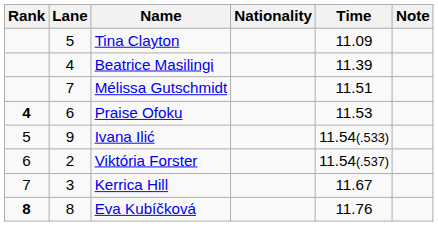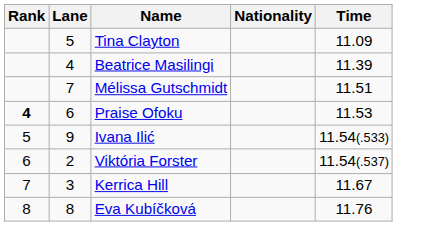 <table class="wikitable sortable" style="text-align:center">
 <tr>
 <th>Rank</th>
 <th>Lane</th>
 <th>Name</th>
 <th>Nationality</th>
 <th>Time</th>
-<th>Note</th>
 </tr>
 <tr>
 <td></td>
 <td>5</td>
 <td align=left><a href='#'>Tina Clayton</a></td>
 <td align=left></td>
 <td>11.09</td>
-<td></td>
 </tr>
 <tr>
 <td></td>
 <td>4</td>
 <td align=left><a href='#'>Beatrice Masilingi</a></td>
 <td align=left></td>
 <td>11.39</td>
-<td></td>
 </tr>
 <tr>
 <td></td>
 <td>7</td>
 <td align=left><a href='#'>Mélissa Gutschmidt</a></td>
 <td align=left></td>
 <td>11.51</td>
-<td></td>
 </tr>
 <tr>
 <td><strong>4</strong></td>
 <td>6</td>
 <td align=left><a href='#'>Praise Ofoku</a></td>
 <td align=left></td>
 <td>11.53</td>
-<td></td>
 </tr>
 <tr>
 <td>5</td>
 <td>9</td>
 <td align=left><a href='#'>Ivana Ilić</a></td>
 <td align=left></td>
 <td>11.54<small>(.533)</small></td>
-<td></td>
 </tr>
 <tr>
 <td>6</td>
 <td>2</td>
 <td align=left><a href='#'>Viktória Forster</a></td>
 <td align=left></td>
 <td>11.54<small>(.537)</small></td>
-<td></td>
 </tr>
 <tr>
 <td>7</td>
 <td>3</td>
 <td align=left><a href='#'>Kerrica Hill</a></td>
 <td align=left></td>
 <td>11.67</td>
-<td></td>
 </tr>
 <tr>
-<td><strong>8</strong></td>
+<td>8</td>
 <td>8</td>
 <td align=left><a href='#'>Eva Kubíčková</a></td>
 <td align=left></td>
 <td>11.76</td>
-<td></td>
 </tr>
 </table>
